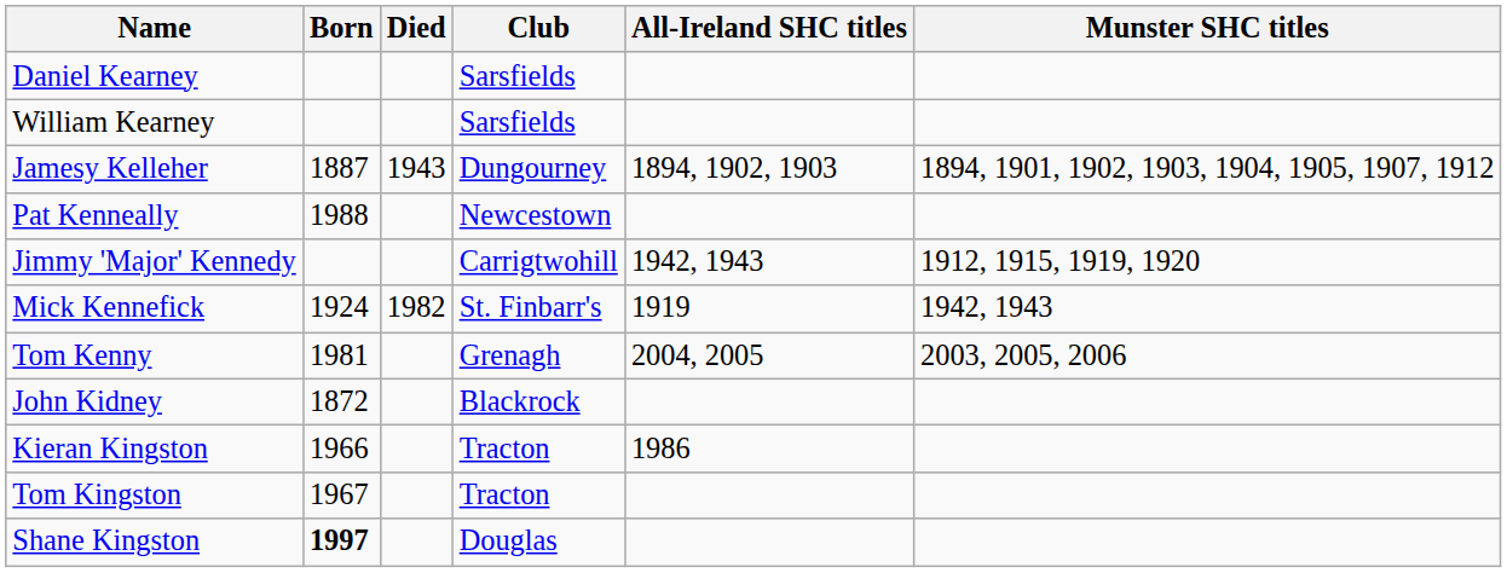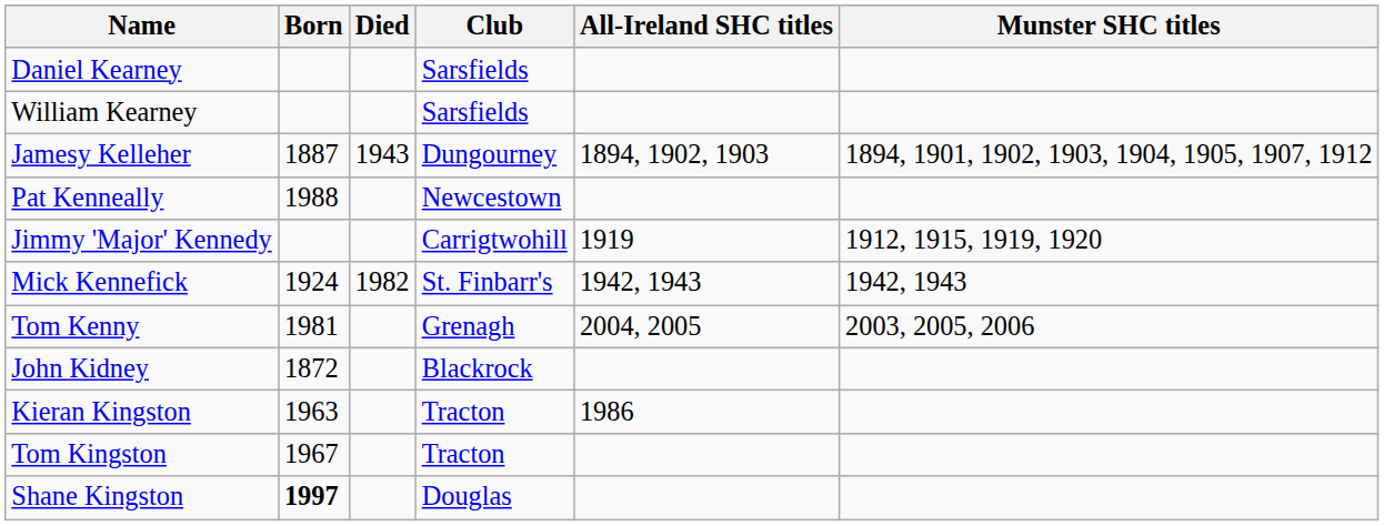 <table align=top class="wikitable">
 <tr>
 <th>Name</th>
 <th>Born</th>
 <th>Died</th>
 <th width=80>Club</th>
 <th colspan=1>All-Ireland SHC titles</th>
 <th colspan=1>Munster SHC titles</th>
 </tr>
 <tr>
 <td><a href='#'>Daniel Kearney</a></td>
 <td></td>
 <td></td>
 <td><a href='#'>Sarsfields</a></td>
 <td></td>
 <td></td>
 </tr>
 <tr>
 <td>William Kearney</td>
 <td></td>
 <td></td>
 <td><a href='#'>Sarsfields</a></td>
 <td></td>
 <td></td>
 </tr>
 <tr>
 <td><a href='#'>Jamesy Kelleher</a></td>
 <td>1887</td>
 <td>1943</td>
 <td><a href='#'>Dungourney</a></td>
 <td>1894, 1902, 1903</td>
 <td>1894, 1901, 1902, 1903, 1904, 1905, 1907, 1912</td>
 </tr>
 <tr>
 <td><a href='#'>Pat Kenneally</a></td>
 <td>1988</td>
 <td></td>
 <td><a href='#'>Newcestown</a></td>
 <td></td>
 <td></td>
 </tr>
 <tr>
 <td><a href='#'>Jimmy 'Major' Kennedy</a></td>
 <td></td>
 <td></td>
 <td><a href='#'>Carrigtwohill</a></td>
-<td>1942, 1943</td>
+<td>1919</td>
 <td>1912, 1915, 1919, 1920</td>
 </tr>
 <tr>
 <td><a href='#'>Mick Kennefick</a></td>
 <td>1924</td>
 <td>1982</td>
 <td><a href='#'>St. Finbarr's</a></td>
-<td>1919</td>
+<td>1942, 1943</td>
 <td>1942, 1943</td>
 </tr>
 <tr>
 <td><a href='#'>Tom Kenny</a></td>
 <td>1981</td>
 <td></td>
 <td><a href='#'>Grenagh</a></td>
 <td>2004, 2005</td>
 <td>2003, 2005, 2006</td>
 </tr>
 <tr>
 <td><a href='#'>John Kidney</a></td>
 <td>1872</td>
 <td></td>
 <td><a href='#'>Blackrock</a></td>
 <td></td>
 <td></td>
 </tr>
 <tr>
 <td><a href='#'>Kieran Kingston</a></td>
-<td>1966</td>
+<td>1963</td>
 <td></td>
 <td><a href='#'>Tracton</a></td>
 <td>1986</td>
 <td></td>
 </tr>
 <tr>
 <td><a href='#'>Tom Kingston</a></td>
 <td>1967</td>
 <td></td>
 <td><a href='#'>Tracton</a></td>
 <td></td>
 <td></td>
 </tr>
 <tr>
 <td><a href='#'>Shane Kingston</a></td>
 <td><strong>1997</strong></td>
 <td></td>
 <td><a href='#'>Douglas</a></td>
 <td></td>
 <td></td>
 </tr>
 </table>
